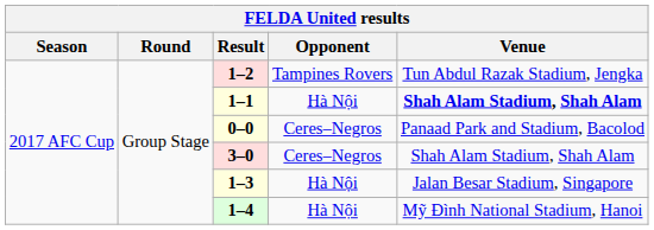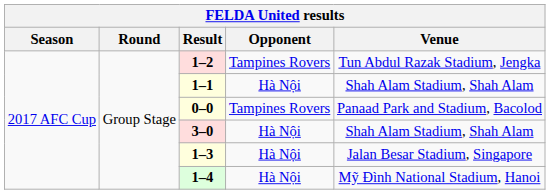 <table class="wikitable" style="text-align:center">
 <tr>
 <th colspan=5><a href='#'>FELDA United</a> results</th>
 </tr>
 <tr>
 <th>Season</th>
 <th>Round</th>
 <th>Result</th>
 <th>Opponent</th>
 <th>Venue</th>
 </tr>
 <tr align=center>
 <td rowspan="6" align=center><a href='#'>2017 AFC Cup</a></td>
 <td rowspan="6">Group Stage</td>
 <td bgcolor=#ffdddd><strong>1–2</strong></td>
 <td> <a href='#'>Tampines Rovers</a></td>
 <td><a href='#'>Tun Abdul Razak Stadium</a>, <a href='#'>Jengka</a></td>
 </tr>
 <tr align=center>
 <td bgcolor=#ffffdd><strong>1–1</strong></td>
 <td> <a href='#'>Hà Nội</a></td>
-<td><strong><a href='#'>Shah Alam Stadium</a>, <a href='#'>Shah Alam</a></strong></td>
+<td><a href='#'>Shah Alam Stadium</a>, <a href='#'>Shah Alam</a></td>
 </tr>
 <tr align=center>
 <td bgcolor=#ffffdd><strong>0–0</strong></td>
-<td> <a href='#'>Ceres–Negros</a></td>
+<td> <a href='#'>Tampines Rovers</a></td>
 <td><a href='#'>Panaad Park and Stadium</a>, <a href='#'>Bacolod</a></td>
 </tr>
 <tr align=center>
 <td bgcolor=#ffdddd><strong>3–0</strong></td>
-<td> <a href='#'>Ceres–Negros</a></td>
+<td> <a href='#'>Hà Nội</a></td>
 <td><a href='#'>Shah Alam Stadium</a>, <a href='#'>Shah Alam</a></td>
 </tr>
 <tr align=center>
 <td bgcolor=#ffffdd><strong>1–3</strong></td>
 <td> <a href='#'>Hà Nội</a></td>
 <td><a href='#'>Jalan Besar Stadium</a>, <a href='#'>Singapore</a></td>
 </tr>
 <tr align=center>
 <td bgcolor=#ddffdd><strong>1–4</strong></td>
 <td> <a href='#'>Hà Nội</a></td>
 <td><a href='#'>Mỹ Đình National Stadium</a>, <a href='#'>Hanoi</a></td>
 </tr>
 </table>
